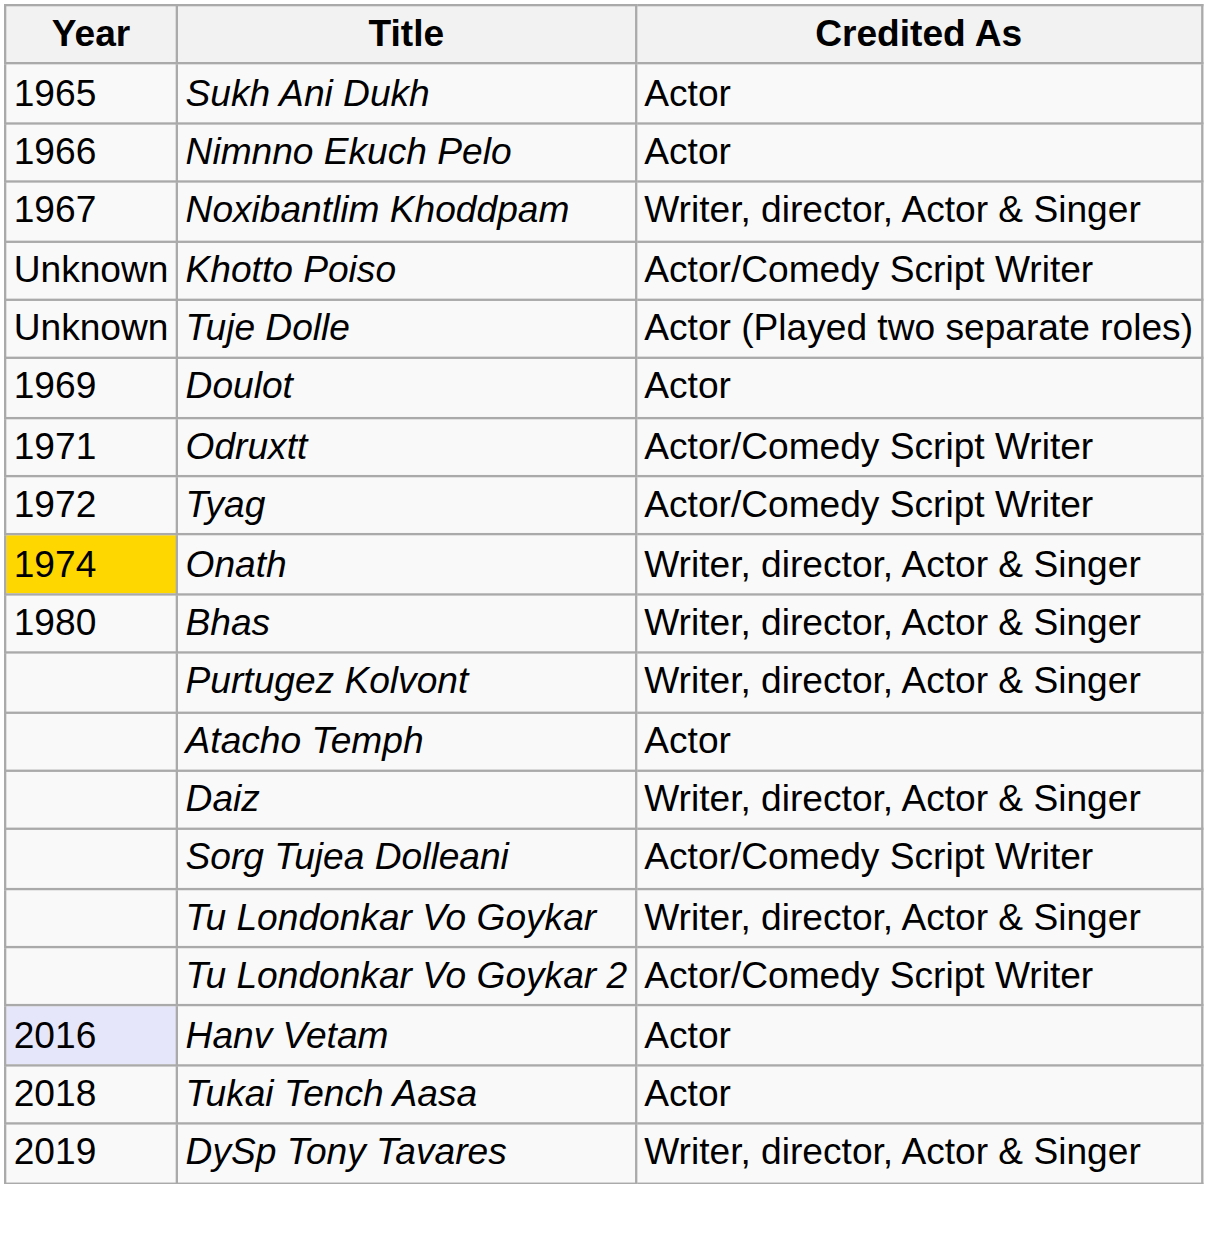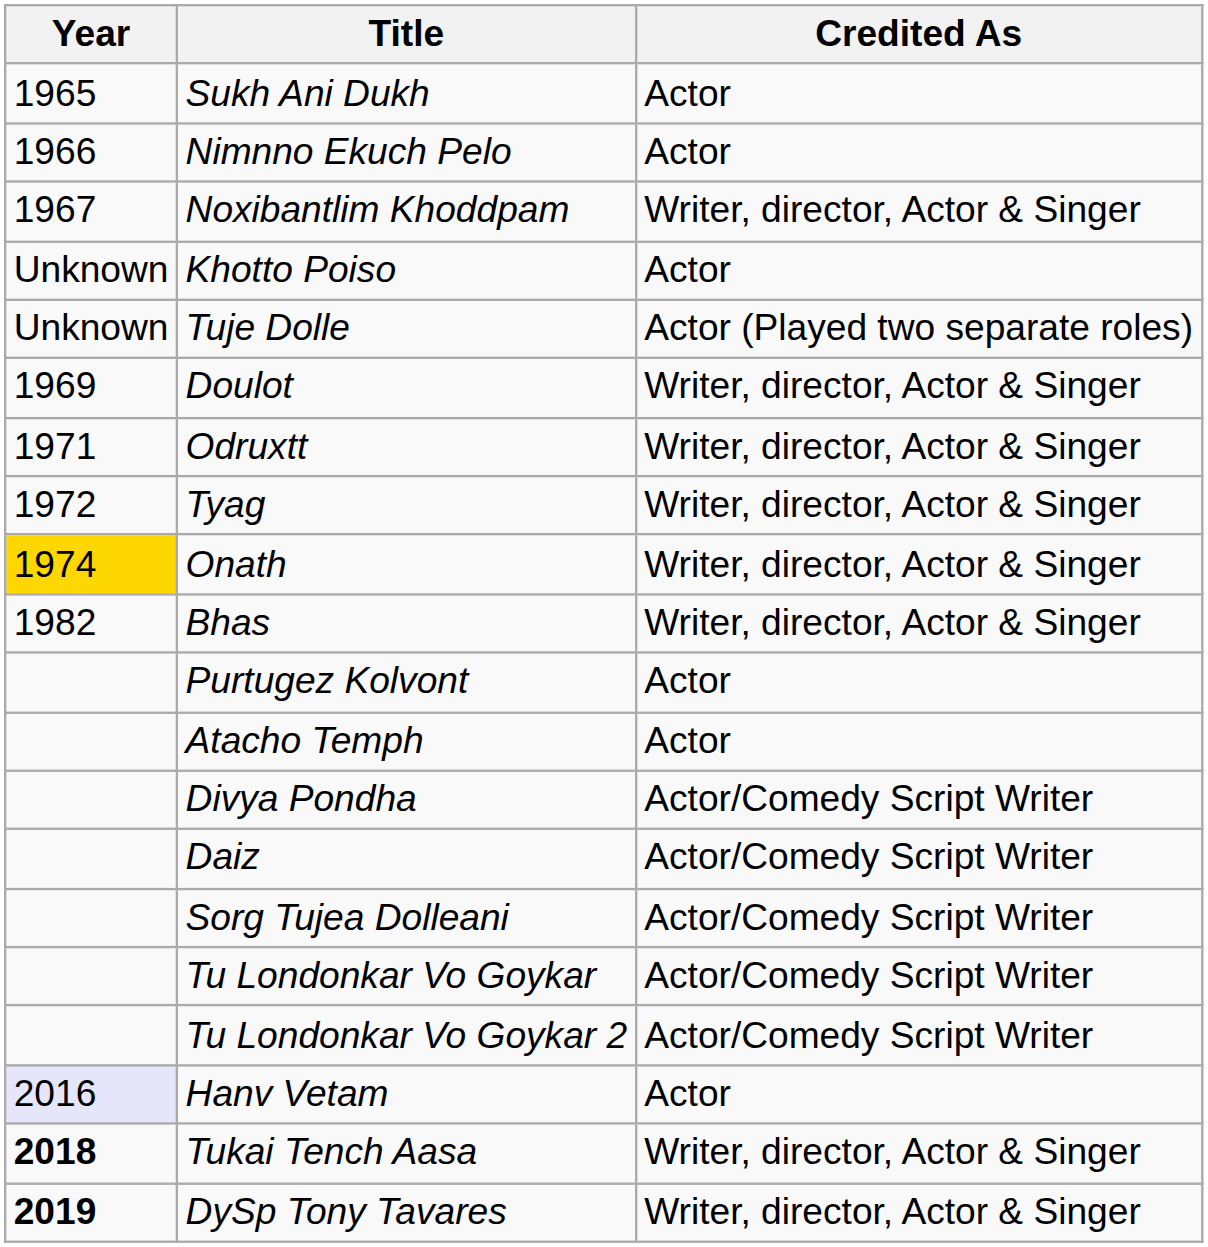 <table class="wikitable">
 <tr>
 <th>Year</th>
 <th>Title</th>
 <th>Credited As</th>
 </tr>
 <tr>
 <td>1965</td>
 <td><em>Sukh Ani Dukh</em></td>
 <td>Actor</td>
 </tr>
 <tr>
 <td>1966</td>
 <td><em>Nimnno Ekuch Pelo</em></td>
 <td>Actor</td>
 </tr>
 <tr>
 <td>1967</td>
 <td><em>Noxibantlim Khoddpam</em></td>
 <td>Writer, director, Actor & Singer</td>
 </tr>
 <tr>
 <td>Unknown</td>
 <td><em>Khotto Poiso</em></td>
-<td>Actor/Comedy Script Writer</td>
+<td>Actor</td>
 </tr>
 <tr>
 <td>Unknown</td>
 <td><em>Tuje Dolle</em></td>
 <td>Actor (Played two separate roles)</td>
 </tr>
 <tr>
 <td>1969</td>
 <td><em>Doulot</em></td>
-<td>Actor</td>
+<td>Writer, director, Actor & Singer</td>
 </tr>
 <tr>
 <td>1971</td>
 <td><em>Odruxtt</em></td>
-<td>Actor/Comedy Script Writer</td>
+<td>Writer, director, Actor & Singer</td>
 </tr>
 <tr>
 <td>1972</td>
 <td><em>Tyag</em></td>
-<td>Actor/Comedy Script Writer</td>
+<td>Writer, director, Actor & Singer</td>
 </tr>
 <tr>
 <td style="background: gold;">1974</td>
 <td><em>Onath</em></td>
 <td>Writer, director, Actor & Singer</td>
 </tr>
 <tr>
-<td>1980</td>
+<td>1982</td>
 <td><em>Bhas</em></td>
 <td>Writer, director, Actor & Singer</td>
 </tr>
 <tr>
 <td></td>
 <td><em>Purtugez Kolvont</em></td>
-<td>Writer, director, Actor & Singer</td>
+<td>Actor</td>
 </tr>
 <tr>
 <td></td>
 <td><em>Atacho Temph</em></td>
 <td>Actor</td>
 </tr>
 <tr>
 <td></td>
+<td><em>Divya Pondha</em></td>
+<td>Actor/Comedy Script Writer</td>
+</tr>
+<tr>
+<td></td>
 <td><em>Daiz</em></td>
-<td>Writer, director, Actor & Singer</td>
+<td>Actor/Comedy Script Writer</td>
 </tr>
 <tr>
 <td></td>
 <td><em>Sorg Tujea Dolleani</em></td>
 <td>Actor/Comedy Script Writer</td>
 </tr>
 <tr>
 <td></td>
 <td><em>Tu Londonkar Vo Goykar</em></td>
-<td>Writer, director, Actor & Singer</td>
+<td>Actor/Comedy Script Writer</td>
 </tr>
 <tr>
 <td></td>
 <td><em>Tu Londonkar Vo Goykar 2</em></td>
 <td>Actor/Comedy Script Writer</td>
 </tr>
 <tr>
 <td style="background: lavender;">2016</td>
 <td><em>Hanv Vetam</em></td>
 <td>Actor</td>
 </tr>
 <tr>
-<td>2018</td>
+<td><strong>2018</strong></td>
 <td><em>Tukai Tench Aasa</em></td>
-<td>Actor</td>
+<td>Writer, director, Actor & Singer</td>
 </tr>
 <tr>
-<td>2019</td>
+<td><strong>2019</strong></td>
 <td><em>DySp Tony Tavares</em></td>
 <td>Writer, director, Actor & Singer</td>
 </tr>
 </table>
